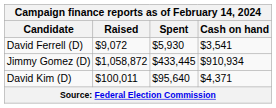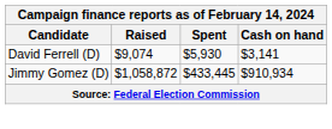 <table class="wikitable sortable">
 <tr>
 <th colspan=4>Campaign finance reports as of February 14, 2024</th>
 </tr>
 <tr style="text-align:center;">
 <th>Candidate</th>
 <th>Raised</th>
 <th>Spent</th>
 <th>Cash on hand</th>
 </tr>
 <tr>
 <td>David Ferrell (D)</td>
-<td>$9,072</td>
+<td>$9,074</td>
 <td>$5,930</td>
-<td>$3,541</td>
+<td>$3,141</td>
 </tr>
 <tr>
 <td>Jimmy Gomez (D)</td>
 <td>$1,058,872</td>
 <td>$433,445</td>
 <td>$910,934</td>
 </tr>
 <tr>
-<td>David Kim (D)</td>
-<td>$100,011</td>
-<td>$95,640</td>
-<td>$4,371</td>
-</tr>
-<tr>
 <th colspan="4"><small>Source: <a href='#'>Federal Election Commission</a></small></th>
 </tr>
 </table>
